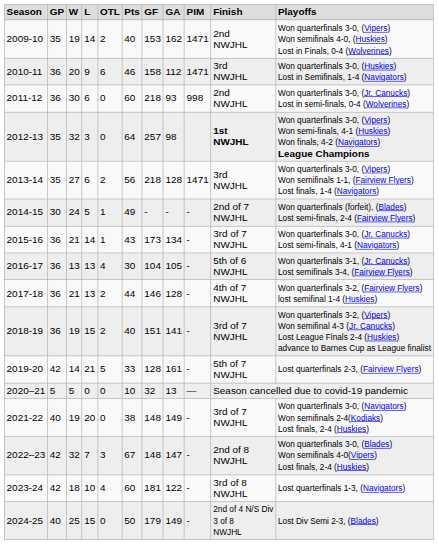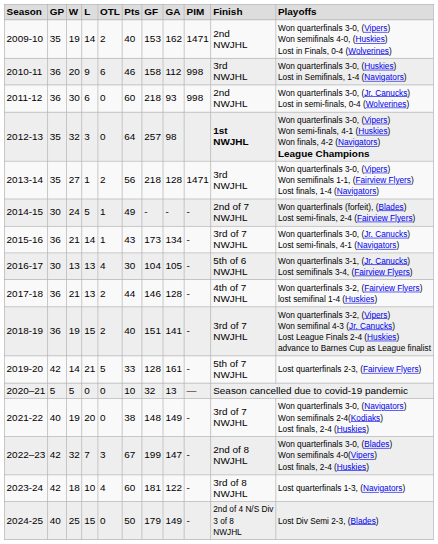 <table class="wikitable">
 <tr style="font-weight:bold; background-color:#dddddd;" |>
 <td>Season</td>
 <td>GP</td>
 <td>W</td>
 <td>L</td>
 <td>OTL</td>
 <td>Pts</td>
 <td>GF</td>
 <td>GA</td>
 <td>PIM</td>
 <td>Finish</td>
 <td>Playoffs</td>
 </tr>
 <tr>
 <td>2009-10</td>
 <td>35</td>
 <td>19</td>
 <td>14</td>
 <td>2</td>
 <td>40</td>
 <td>153</td>
 <td>162</td>
 <td>1471</td>
 <td>2nd<br> NWJHL</td>
 <td><small> Won quarterfinals  3-0, (<a href='#'>Vipers</a>)<br> Won semifinals 4-0, (<a href='#'>Huskies</a>)<br>Lost in Finals, 0-4 (<a href='#'>Wolverines</a>)</small></td>
 </tr>
 <tr bgcolor="#eeeeee">
 <td>2010-11</td>
 <td>36</td>
 <td>20</td>
 <td>9</td>
 <td>6</td>
 <td>46</td>
 <td>158</td>
 <td>112</td>
-<td>1471</td>
+<td>998</td>
 <td>3rd<br> NWJHL</td>
 <td><small> Won quarterfinals  3-0, (<a href='#'>Huskies</a>)<br>Lost in Semifinals, 1-4 (<a href='#'>Navigators</a>)</small></td>
 </tr>
 <tr>
 <td>2011-12</td>
 <td>36</td>
 <td>30</td>
 <td>6</td>
 <td>0</td>
 <td>60</td>
 <td>218</td>
 <td>93</td>
 <td>998</td>
 <td>2nd<br> NWJHL</td>
 <td><small> Won quarterfinals  3-0, (<a href='#'>Jr. Canucks</a>)<br>Lost in semi-finals, 0-4 (<a href='#'>Wolverines</a>)</small></td>
 </tr>
 <tr bgcolor="#eeeeee">
 <td>2012-13</td>
 <td>35</td>
 <td>32</td>
 <td>3</td>
 <td>0</td>
 <td>64</td>
 <td>257</td>
 <td>98</td>
 <td></td>
 <td><strong>1st<br> NWJHL</strong></td>
 <td><small> Won quarterfinals  3-0, (<a href='#'>Vipers</a>)<br>Won semi-finals, 4-1 (<a href='#'>Huskies</a>)<br>Won finals, 4-2 (<a href='#'>Navigators</a>)</small><br><strong>League Champions</strong></td>
 </tr>
 <tr>
 <td>2013-14</td>
 <td>35</td>
 <td>27</td>
-<td>6</td>
+<td>1</td>
 <td>2</td>
 <td>56</td>
 <td>218</td>
 <td>128</td>
 <td>1471</td>
 <td>3rd<br> NWJHL</td>
 <td><small> Won quarterfinals  3-0, (<a href='#'>Vipers</a>)<br> Won semifinals 1-1, (<a href='#'>Fairview Flyers</a>)<br>Lost finals, 1-4 (<a href='#'>Navigators</a>)</small></td>
 </tr>
 <tr bgcolor="#eeeeee">
 <td>2014-15</td>
 <td>30</td>
 <td>24</td>
 <td>5</td>
 <td>1</td>
 <td>49</td>
 <td>-</td>
 <td>-</td>
 <td>-</td>
 <td>2nd of 7<br> NWJHL</td>
 <td><small> Won quarterfinals (forfeit), (<a href='#'>Blades</a>)<br>Lost semi-finals, 2-4 (<a href='#'>Fairview Flyers</a>)</small></td>
 </tr>
 <tr>
 <td>2015-16</td>
 <td>36</td>
 <td>21</td>
 <td>14</td>
 <td>1</td>
 <td>43</td>
 <td>173</td>
 <td>134</td>
 <td>-</td>
 <td>3rd of 7 <br>NWJHL</td>
 <td><small> Won quarterfinals 3-0, (<a href='#'>Jr. Canucks</a>)<br>Lost semi-finals, 4-1 (<a href='#'>Navigators</a>)</small></td>
 </tr>
 <tr bgcolor="#eeeeee">
 <td>2016-17</td>
-<td>36</td>
+<td>30</td>
 <td>13</td>
 <td>13</td>
 <td>4</td>
 <td>30</td>
 <td>104</td>
 <td>105</td>
 <td>-</td>
 <td>5th of 6<br> NWJHL</td>
 <td><small> Won quarterfinals 3-1, (<a href='#'>Jr. Canucks</a>)<br>Lost semifinals 3-4, (<a href='#'>Fairview Flyers</a>)</small></td>
 </tr>
 <tr>
 <td>2017-18</td>
 <td>36</td>
 <td>21</td>
 <td>13</td>
 <td>2</td>
 <td>44</td>
 <td>146</td>
 <td>128</td>
 <td>-</td>
 <td>4th of 7<br> NWJHL</td>
 <td><small>Won quarterfinals 3-2, (<a href='#'>Fairview Flyers</a>)<br>lost semifinal 1-4 (<a href='#'>Huskies</a>)</small></td>
 </tr>
 <tr bgcolor="#eeeeee">
 <td>2018-19</td>
 <td>36</td>
 <td>19</td>
 <td>15</td>
 <td>2</td>
 <td>40</td>
 <td>151</td>
 <td>141</td>
 <td>-</td>
 <td>3rd of 7<br> NWJHL</td>
 <td><small>Won quarterfinals 3-2, (<a href='#'>Vipers</a>)<br>Won semifinal 4-3 (<a href='#'>Jr. Canucks</a>)<br>Lost League Finals 2-4 (<a href='#'>Huskies</a>)<br>advance to Barnes Cup as League finalist</small></td>
 </tr>
 <tr>
 <td>2019-20</td>
 <td>42</td>
 <td>14</td>
 <td>21</td>
 <td>5</td>
 <td>33</td>
 <td>128</td>
 <td>161</td>
 <td>-</td>
 <td>5th of 7<br> NWJHL</td>
 <td><small>Lost quarterfinals 2-3, (<a href='#'>Fairview Flyers</a>)</small></td>
 </tr>
 <tr bgcolor="#eeeeee">
 <td>2020–21</td>
 <td>5</td>
 <td>5</td>
 <td>0</td>
 <td>0</td>
 <td>10</td>
 <td>32</td>
 <td>13</td>
 <td>—</td>
 <td colspan="2">Season cancelled due to covid-19 pandemic</td>
 </tr>
 <tr>
 <td>2021-22</td>
 <td>40</td>
 <td>19</td>
 <td>20</td>
 <td>0</td>
 <td>38</td>
 <td>148</td>
 <td>149</td>
 <td>-</td>
 <td>3rd of 7<br> NWJHL</td>
 <td><small>Won quarterfinals 3-0, (<a href='#'>Navigators</a>)<br>Won semifinals 2-4(<a href='#'>Kodiaks</a>)<br>Lost finals, 2-4 (<a href='#'>Huskies</a>)</small></td>
 </tr>
 <tr bgcolor="#eeeeee">
 <td>2022–23</td>
 <td>42</td>
 <td>32</td>
 <td>7</td>
 <td>3</td>
 <td>67</td>
-<td>148</td>
+<td>199</td>
 <td>147</td>
 <td>-</td>
 <td>2nd of 8<br> NWJHL</td>
 <td><small>Won quarterfinals 3-0, (<a href='#'>Blades</a>)<br>Won semifinals 4-0(<a href='#'>Vipers</a>)<br>Lost finals, 2-4 (<a href='#'>Huskies</a>)</small></td>
 </tr>
 <tr>
 <td>2023-24</td>
 <td>42</td>
 <td>18</td>
 <td>10</td>
 <td>4</td>
 <td>60</td>
 <td>181</td>
 <td>122</td>
 <td>-</td>
 <td>3rd of 8<br> NWJHL</td>
 <td><small>Lost quarterfinals 1-3, (<a href='#'>Navigators</a>)</small></td>
 </tr>
 <tr bgcolor="#eeeeee">
 <td>2024-25</td>
 <td>40</td>
 <td>25</td>
 <td>15</td>
 <td>0</td>
 <td>50</td>
 <td>179</td>
 <td>149</td>
 <td>-</td>
 <td><small>2nd of 4 N/S Div<br>3 of 8<br> NWJHL</small></td>
 <td><small>Lost Div Semi 2-3, (<a href='#'>Blades</a>)</small></td>
 </tr>
 </table>
